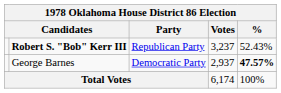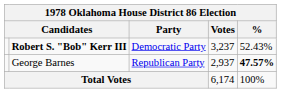 <table class="wikitable">
 <tr>
 <th colspan="5"><strong>1978 Oklahoma House District 86 Election</strong></th>
 </tr>
 <tr>
 <th colspan="2">Candidates</th>
 <th>Party</th>
 <th>Votes</th>
 <th>%</th>
 </tr>
 <tr>
 <td></td>
 <td><strong>Robert S. "Bob" Kerr III</strong></td>
-<td><a href='#'>Republican Party</a></td>
+<td><a href='#'>Democratic Party</a></td>
 <td>3,237</td>
 <td>52.43%</td>
 </tr>
 <tr>
 <td></td>
 <td>George Barnes</td>
-<td><a href='#'>Democratic Party</a></td>
+<td><a href='#'>Republican Party</a></td>
 <td>2,937</td>
 <td><strong>47.57%</strong></td>
 </tr>
 <tr>
 <th colspan="3"><strong>Total Votes</strong></th>
 <td>6,174</td>
 <td>100%</td>
 </tr>
 </table>
